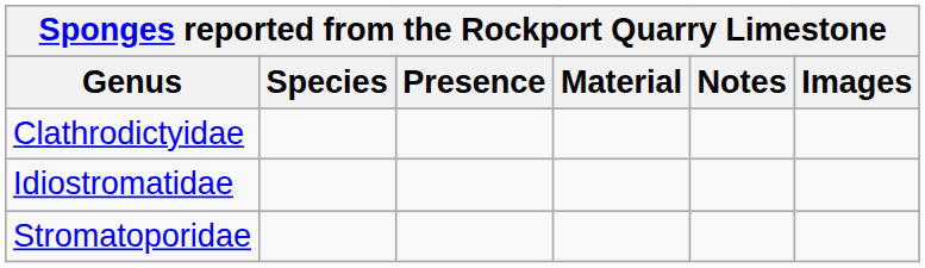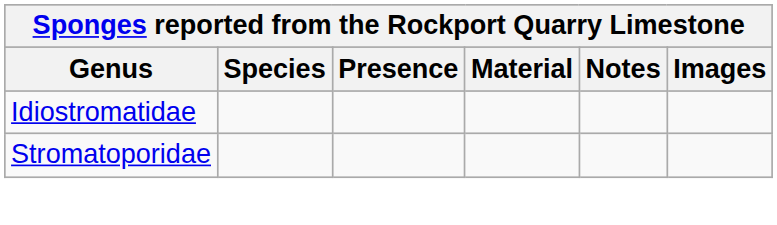 <table class="wikitable" align="center">
 <tr>
 <th colspan="6" align="center"><strong><a href='#'>Sponges</a> reported from the Rockport Quarry Limestone</strong></th>
 </tr>
 <tr>
 <th>Genus</th>
 <th>Species</th>
 <th>Presence</th>
 <th><strong>Material</strong></th>
 <th>Notes</th>
 <th>Images</th>
-</tr>
-<tr>
-<td><a href='#'>Clathrodictyidae</a></td>
-<td></td>
-<td></td>
-<td></td>
-<td></td>
-<td></td>
 </tr>
 <tr>
 <td><a href='#'>Idiostromatidae</a></td>
 <td></td>
 <td></td>
 <td></td>
 <td></td>
 <td></td>
 </tr>
 <tr>
 <td><a href='#'>Stromatoporidae</a></td>
 <td></td>
 <td></td>
 <td></td>
 <td></td>
 <td></td>
 </tr>
 </table>
